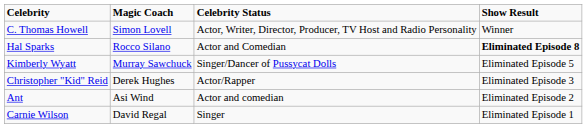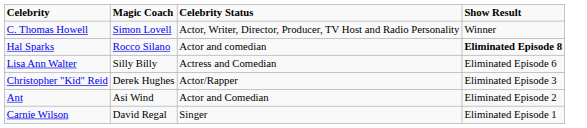 <table class="wikitable">
 <tr>
 <td><strong>Celebrity</strong></td>
 <td><strong>Magic Coach</strong></td>
 <td><strong>Celebrity Status</strong></td>
 <td><strong>Show Result</strong></td>
 </tr>
 <tr>
 <td><a href='#'>C. Thomas Howell</a></td>
 <td><a href='#'>Simon Lovell</a></td>
 <td>Actor, Writer, Director, Producer, TV Host and Radio Personality</td>
 <td>Winner</td>
 </tr>
 <tr>
 <td><a href='#'>Hal Sparks</a></td>
 <td><a href='#'>Rocco Silano</a></td>
-<td>Actor and Comedian</td>
+<td>Actor and comedian</td>
 <td><strong>Eliminated Episode 8</strong></td>
 </tr>
 <tr>
-<td><a href='#'>Kimberly Wyatt</a></td>
-<td><a href='#'>Murray Sawchuck</a></td>
-<td>Singer/Dancer of <a href='#'>Pussycat Dolls</a></td>
-<td>Eliminated Episode 5</td>
+<td><a href='#'>Lisa Ann Walter</a></td>
+<td>Silly Billy</td>
+<td>Actress and Comedian</td>
+<td>Eliminated Episode 6</td>
 </tr>
 <tr>
 <td><a href='#'>Christopher "Kid" Reid</a></td>
 <td>Derek Hughes</td>
 <td>Actor/Rapper</td>
 <td>Eliminated Episode 3</td>
 </tr>
 <tr>
 <td><a href='#'>Ant</a></td>
 <td>Asi Wind</td>
-<td>Actor and comedian</td>
+<td>Actor and Comedian</td>
 <td>Eliminated Episode 2</td>
 </tr>
 <tr>
 <td><a href='#'>Carnie Wilson</a></td>
 <td>David Regal</td>
 <td>Singer</td>
 <td>Eliminated Episode 1</td>
 </tr>
 </table>
